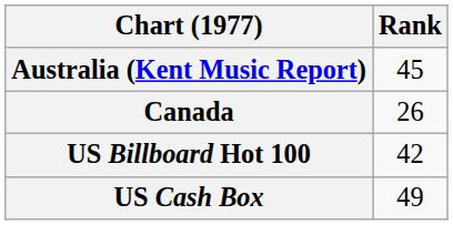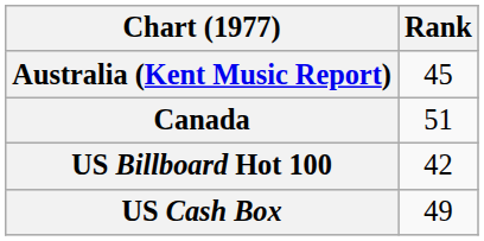 <table class="wikitable sortable plainrowheaders">
 <tr>
 <th scope="col">Chart (1977)</th>
 <th scope="col">Rank</th>
 </tr>
 <tr>
 <th scope="row">Australia (<a href='#'>Kent Music Report</a>)</th>
 <td style="text-align:center;">45</td>
 </tr>
 <tr>
 <th scope="row">Canada</th>
-<td style="text-align:center;">26</td>
+<td style="text-align:center;">51</td>
 </tr>
 <tr>
 <th scope="row">US <em>Billboard</em> Hot 100</th>
 <td style="text-align:center;">42</td>
 </tr>
 <tr>
 <th scope="row">US <em>Cash Box</em></th>
 <td style="text-align:center;">49</td>
 </tr>
 </table>
